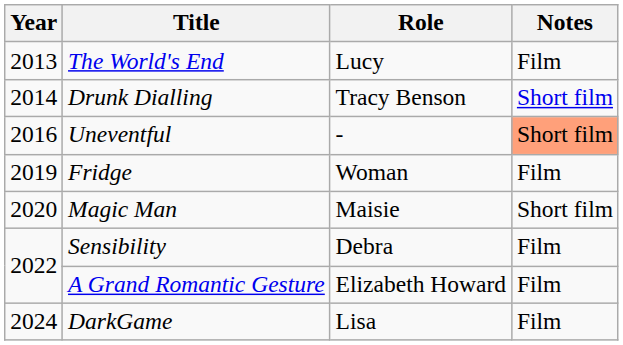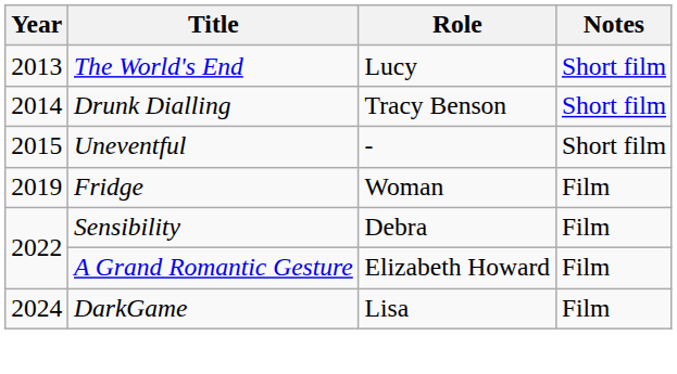 <table class="wikitable sortable">
 <tr>
 <th>Year</th>
 <th>Title</th>
 <th>Role</th>
 <th class="unsortable">Notes</th>
 </tr>
 <tr>
 <td>2013</td>
 <td><em><a href='#'>The World's End</a></em></td>
 <td>Lucy</td>
-<td>Film</td>
+<td><a href='#'>Short film</a></td>
 </tr>
 <tr>
 <td>2014</td>
 <td><em>Drunk Dialling</em></td>
 <td>Tracy Benson</td>
 <td><a href='#'>Short film</a></td>
 </tr>
 <tr>
-<td>2016</td>
+<td>2015</td>
 <td><em>Uneventful</em></td>
 <td>-</td>
-<td style="background: lightsalmon;">Short film</td>
+<td>Short film</td>
 </tr>
 <tr>
 <td>2019</td>
 <td><em>Fridge</em></td>
 <td>Woman</td>
 <td>Film</td>
-</tr>
-<tr>
-<td>2020</td>
-<td><em>Magic Man</em></td>
-<td>Maisie</td>
-<td>Short film</td>
 </tr>
 <tr>
 <td rowspan="2">2022</td>
 <td><em>Sensibility</em></td>
 <td>Debra</td>
 <td>Film</td>
 </tr>
 <tr>
 <td><em><a href='#'>A Grand Romantic Gesture</a></em></td>
 <td>Elizabeth Howard</td>
 <td>Film</td>
 </tr>
 <tr>
 <td>2024</td>
 <td><em>DarkGame</em></td>
 <td>Lisa</td>
 <td>Film</td>
 </tr>
 </table>
